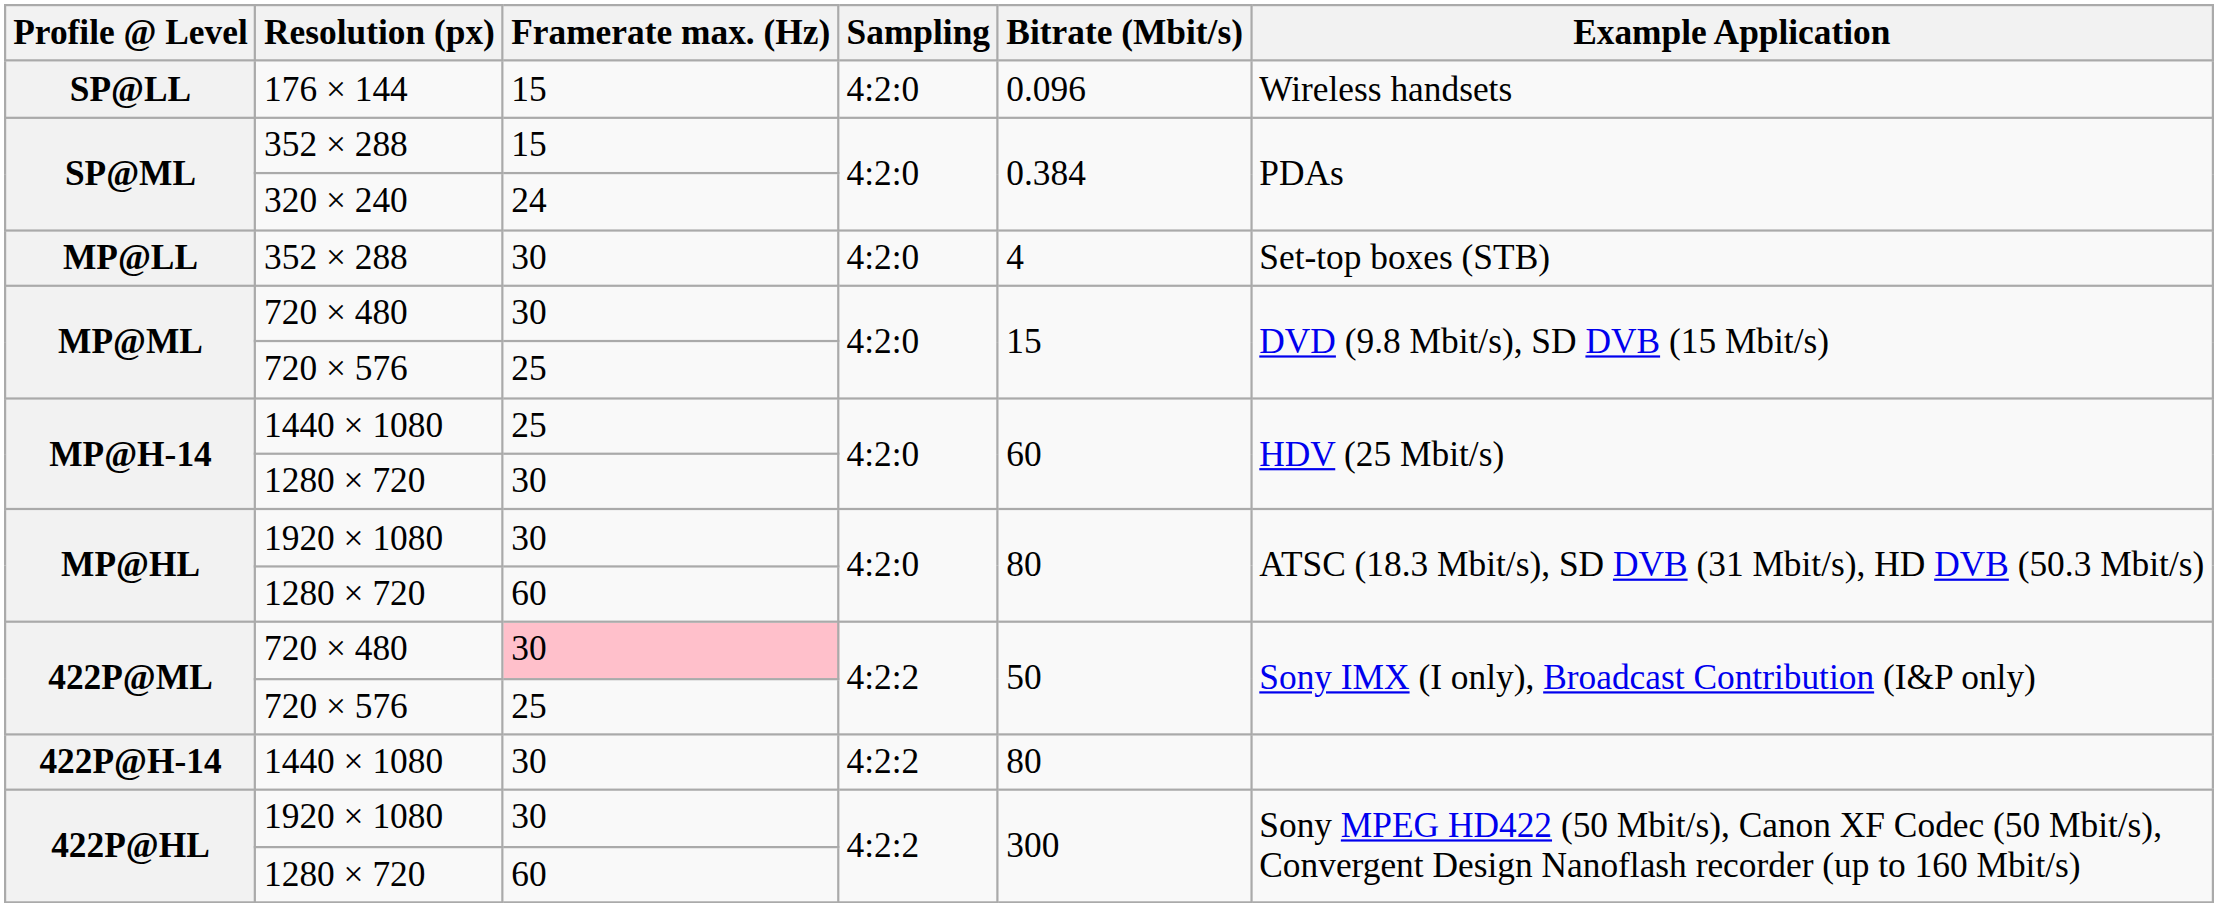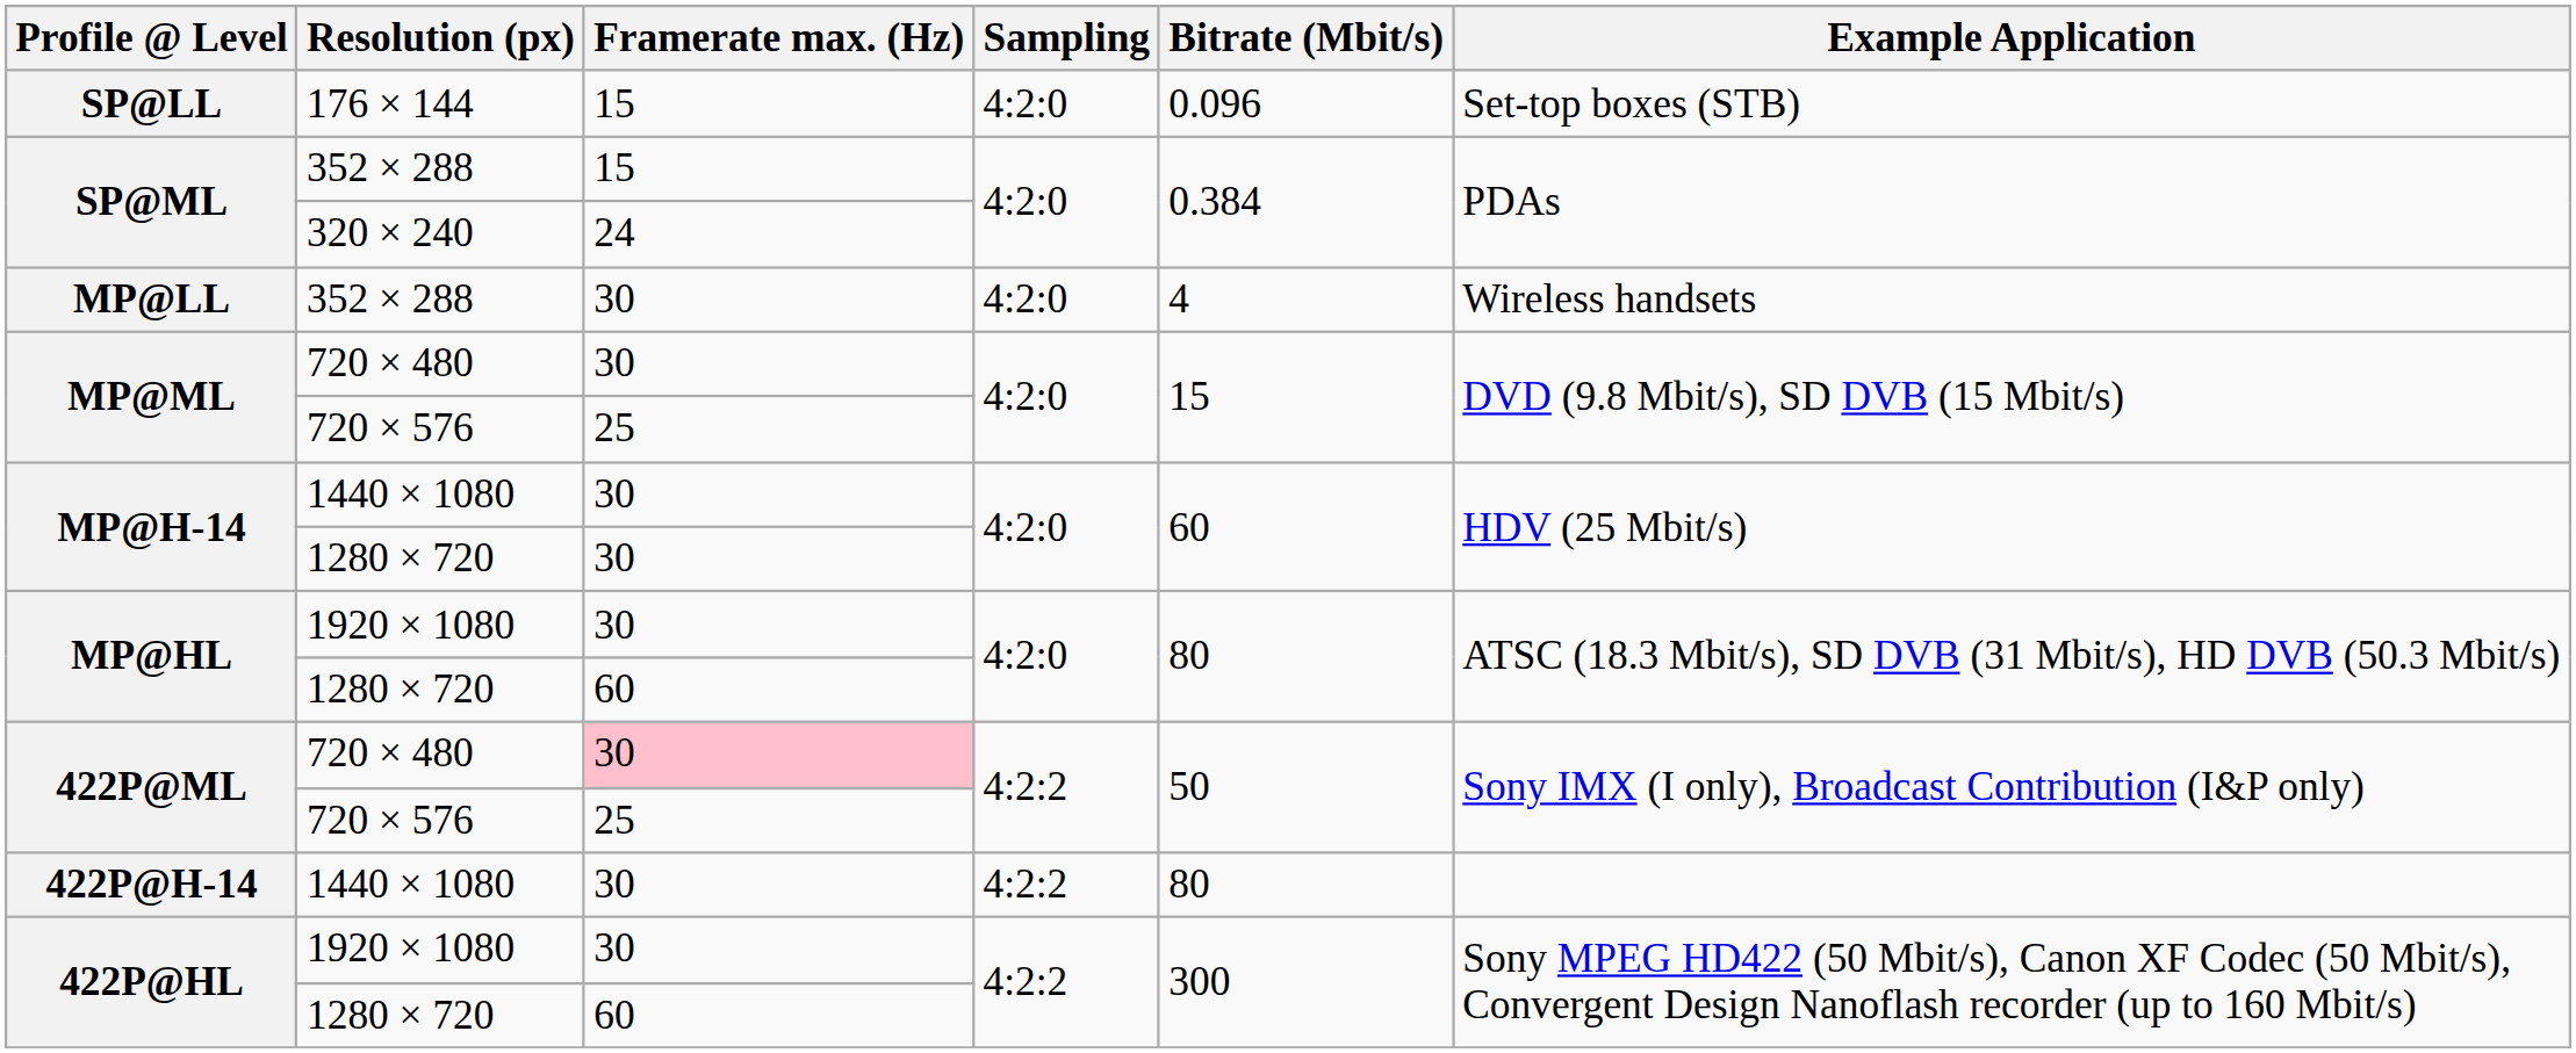 <table class="wikitable">
 <tr>
 <th>Profile @ Level</th>
 <th>Resolution (px)</th>
 <th>Framerate max. (Hz)</th>
 <th>Sampling</th>
 <th>Bitrate (Mbit/s)</th>
 <th>Example Application</th>
 </tr>
 <tr>
 <th>SP@LL</th>
 <td>176 × 144</td>
 <td>15</td>
 <td>4:2:0</td>
 <td>0.096</td>
-<td>Wireless handsets</td>
+<td>Set-top boxes (STB)</td>
 </tr>
 <tr>
 <th rowspan="2">SP@ML</th>
 <td>352 × 288</td>
 <td>15</td>
 <td rowspan="2">4:2:0</td>
 <td rowspan="2">0.384</td>
 <td rowspan="2">PDAs</td>
 </tr>
 <tr>
 <td>320 × 240</td>
 <td>24</td>
 </tr>
 <tr>
 <th>MP@LL</th>
 <td>352 × 288</td>
 <td>30</td>
 <td>4:2:0</td>
 <td>4</td>
-<td>Set-top boxes (STB)</td>
+<td>Wireless handsets</td>
 </tr>
 <tr>
 <th rowspan="2">MP@ML</th>
 <td>720 × 480</td>
 <td>30</td>
 <td rowspan="2">4:2:0</td>
 <td rowspan="2">15</td>
 <td rowspan="2"><a href='#'>DVD</a> (9.8 Mbit/s), SD <a href='#'>DVB</a> (15 Mbit/s)</td>
 </tr>
 <tr>
 <td>720 × 576</td>
 <td>25</td>
 </tr>
 <tr>
 <th rowspan="2">MP@H-14</th>
 <td>1440 × 1080</td>
-<td>25</td>
+<td>30</td>
 <td rowspan="2">4:2:0</td>
 <td rowspan="2">60</td>
 <td rowspan="2"><a href='#'>HDV</a> (25 Mbit/s)</td>
 </tr>
 <tr>
 <td>1280 × 720</td>
 <td>30</td>
 </tr>
 <tr>
 <th rowspan="2">MP@HL</th>
 <td>1920 × 1080</td>
 <td>30</td>
 <td rowspan="2">4:2:0</td>
 <td rowspan="2">80</td>
 <td rowspan="2">ATSC (18.3 Mbit/s), SD <a href='#'>DVB</a> (31 Mbit/s), HD <a href='#'>DVB</a> (50.3 Mbit/s)</td>
 </tr>
 <tr>
 <td>1280 × 720</td>
 <td>60</td>
 </tr>
 <tr>
 <th rowspan="2">422P@ML</th>
 <td>720 × 480</td>
 <td style="background: pink;">30</td>
 <td rowspan="2">4:2:2</td>
 <td rowspan="2">50</td>
 <td rowspan="2"><a href='#'>Sony IMX</a> (I only), <a href='#'>Broadcast Contribution</a> (I&P only)</td>
 </tr>
 <tr>
 <td>720 × 576</td>
 <td>25</td>
 </tr>
 <tr>
 <th>422P@H-14</th>
 <td>1440 × 1080</td>
 <td>30</td>
 <td>4:2:2</td>
 <td>80</td>
 </tr>
 <tr>
 <th rowspan="2">422P@HL</th>
 <td>1920 × 1080</td>
 <td>30</td>
 <td rowspan="2">4:2:2</td>
 <td rowspan="2">300</td>
 <td rowspan="2">Sony <a href='#'>MPEG HD422</a> (50 Mbit/s), Canon XF Codec (50 Mbit/s),<br>Convergent Design Nanoflash recorder (up to 160 Mbit/s)</td>
 </tr>
 <tr>
 <td>1280 × 720</td>
 <td>60</td>
 </tr>
 </table>
